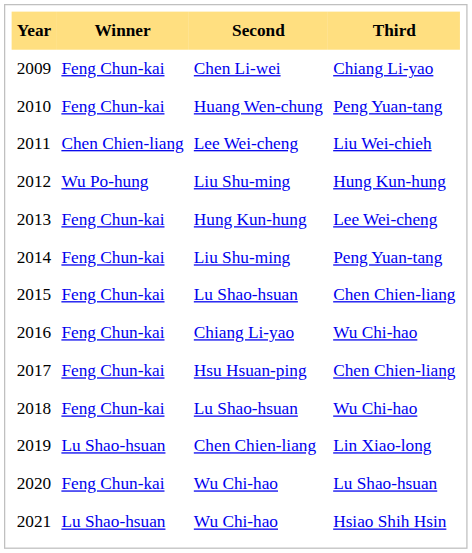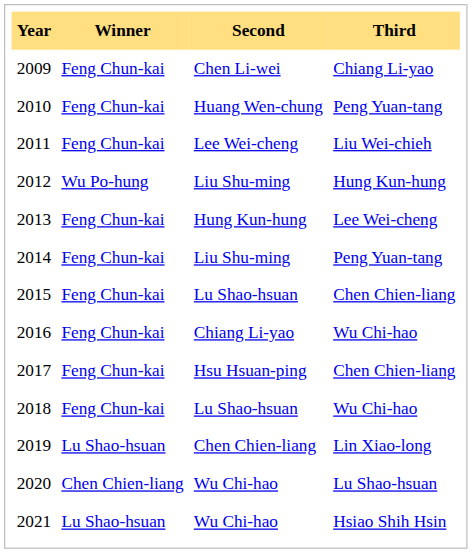 <table cellpadding="4" cellspacing="0"  style="border: 1px solid silver; color: black; margin: 0 0 0.5em 0; background-color: white; padding: 5px; text-align: left; font-size:85%; vertical-align: top; line-height:1.6em;">
 <tr>
 <th scope=col; align="center" bgcolor="FFDF80">Year</th>
 <th scope=col; align="center" bgcolor="FFDF80">Winner</th>
 <th scope=col; align="center" bgcolor="FFDF80">Second</th>
 <th scope=col; align="center" bgcolor="FFDF80">Third</th>
 </tr>
 <tr>
 </tr>
 <tr>
 <td>2009</td>
 <td><a href='#'>Feng Chun-kai</a></td>
 <td><a href='#'>Chen Li-wei</a></td>
 <td><a href='#'>Chiang Li-yao</a></td>
 </tr>
 <tr>
 <td>2010</td>
 <td><a href='#'>Feng Chun-kai</a></td>
 <td><a href='#'>Huang Wen-chung</a></td>
 <td><a href='#'>Peng Yuan-tang</a></td>
 </tr>
 <tr>
 <td>2011</td>
-<td><a href='#'>Chen Chien-liang</a></td>
+<td><a href='#'>Feng Chun-kai</a></td>
 <td><a href='#'>Lee Wei-cheng</a></td>
 <td><a href='#'>Liu Wei-chieh</a></td>
 </tr>
 <tr>
 <td>2012</td>
 <td><a href='#'>Wu Po-hung</a></td>
 <td><a href='#'>Liu Shu-ming</a></td>
 <td><a href='#'>Hung Kun-hung</a></td>
 </tr>
 <tr>
 <td>2013</td>
 <td><a href='#'>Feng Chun-kai</a></td>
 <td><a href='#'>Hung Kun-hung</a></td>
 <td><a href='#'>Lee Wei-cheng</a></td>
 </tr>
 <tr>
 <td>2014</td>
 <td><a href='#'>Feng Chun-kai</a></td>
 <td><a href='#'>Liu Shu-ming</a></td>
 <td><a href='#'>Peng Yuan-tang</a></td>
 </tr>
 <tr>
 <td>2015</td>
 <td><a href='#'>Feng Chun-kai</a></td>
 <td><a href='#'>Lu Shao-hsuan</a></td>
 <td><a href='#'>Chen Chien-liang</a></td>
 </tr>
 <tr>
 <td>2016</td>
 <td><a href='#'>Feng Chun-kai</a></td>
 <td><a href='#'>Chiang Li-yao</a></td>
 <td><a href='#'>Wu Chi-hao</a></td>
 </tr>
 <tr>
 <td>2017</td>
 <td><a href='#'>Feng Chun-kai</a></td>
 <td><a href='#'>Hsu Hsuan-ping</a></td>
 <td><a href='#'>Chen Chien-liang</a></td>
 </tr>
 <tr>
 <td>2018</td>
 <td><a href='#'>Feng Chun-kai</a></td>
 <td><a href='#'>Lu Shao-hsuan</a></td>
 <td><a href='#'>Wu Chi-hao</a></td>
 </tr>
 <tr>
 <td>2019</td>
 <td><a href='#'>Lu Shao-hsuan</a></td>
 <td><a href='#'>Chen Chien-liang</a></td>
 <td><a href='#'>Lin Xiao-long</a></td>
 </tr>
 <tr>
 <td>2020</td>
-<td><a href='#'>Feng Chun-kai</a></td>
+<td><a href='#'>Chen Chien-liang</a></td>
 <td><a href='#'>Wu Chi-hao</a></td>
 <td><a href='#'>Lu Shao-hsuan</a></td>
 </tr>
 <tr>
 <td>2021</td>
 <td><a href='#'>Lu Shao-hsuan</a></td>
 <td><a href='#'>Wu Chi-hao</a></td>
 <td><a href='#'>Hsiao Shih Hsin</a></td>
 </tr>
 </table>
